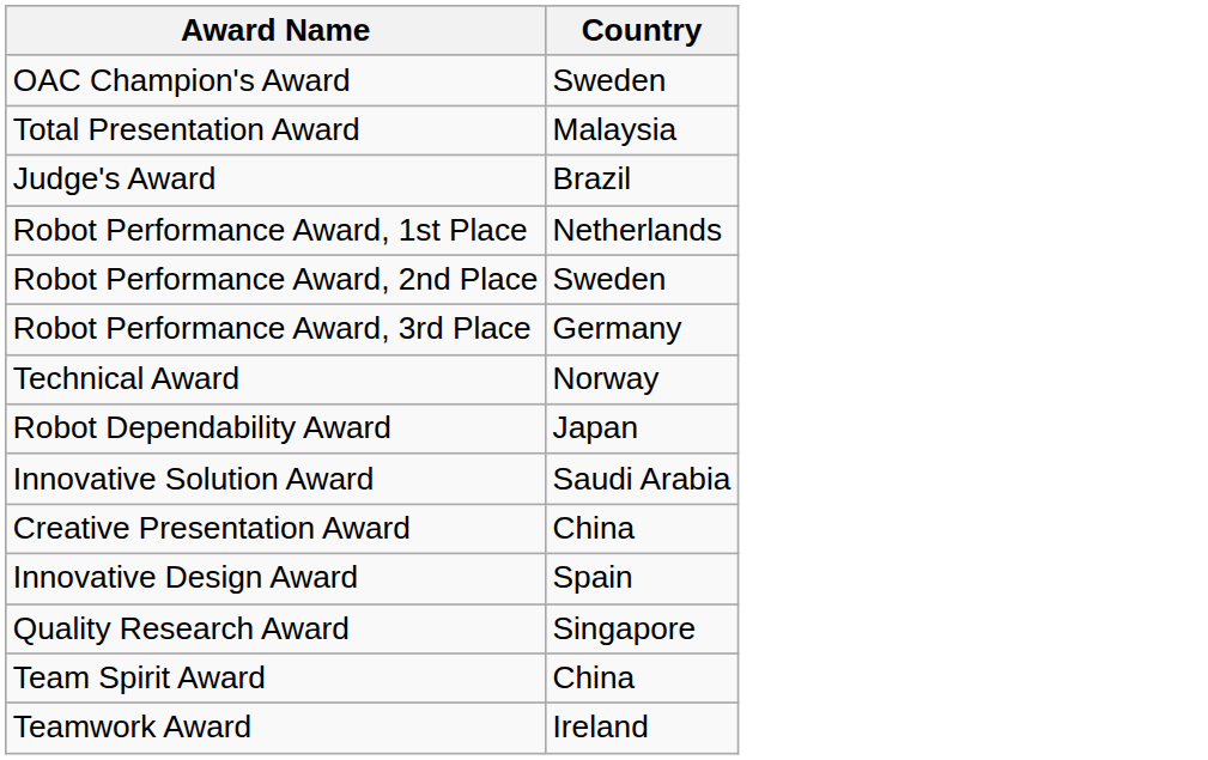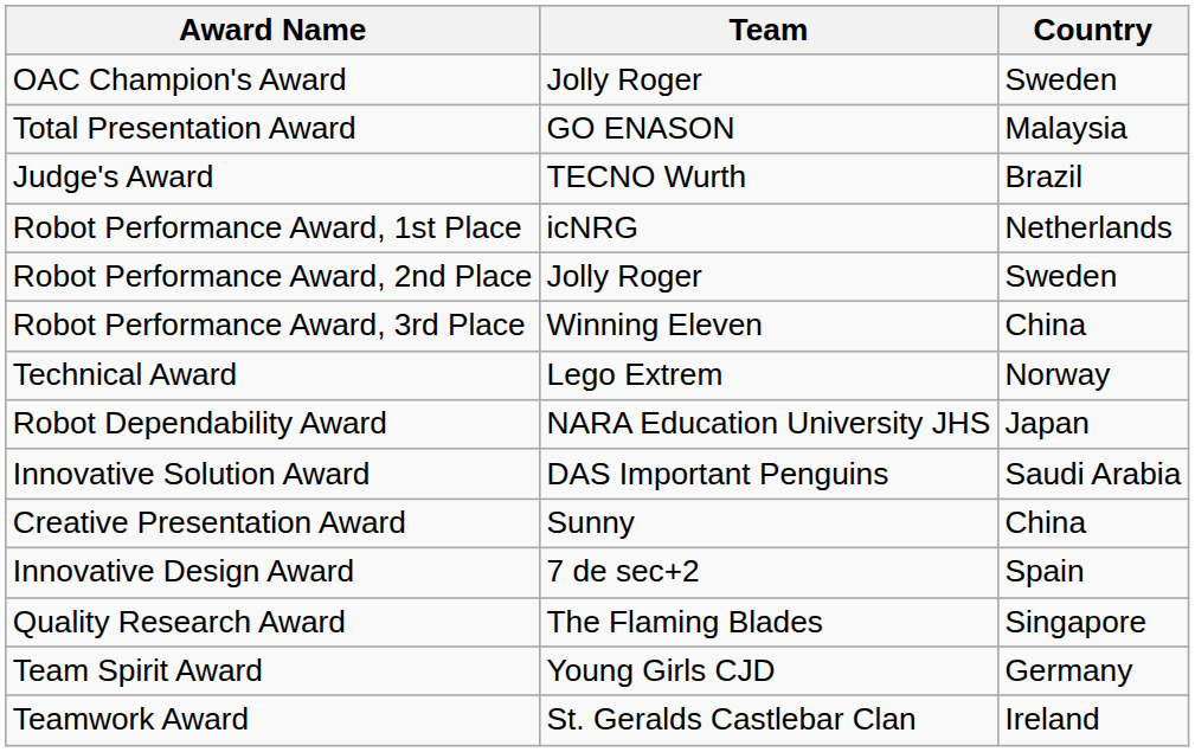 <table class="wikitable">
 <tr>
 <th>Award Name</th>
+<th>Team</th>
 <th>Country</th>
 </tr>
 <tr>
 <td>OAC Champion's Award</td>
+<td>Jolly Roger</td>
 <td>Sweden</td>
 </tr>
 <tr>
 <td>Total Presentation Award</td>
+<td>GO ENASON</td>
 <td>Malaysia</td>
 </tr>
 <tr>
 <td>Judge's Award</td>
+<td>TECNO Wurth</td>
 <td>Brazil</td>
 </tr>
 <tr>
 <td>Robot Performance Award, 1st Place</td>
+<td>icNRG</td>
 <td>Netherlands</td>
 </tr>
 <tr>
 <td>Robot Performance Award, 2nd Place</td>
+<td>Jolly Roger</td>
 <td>Sweden</td>
 </tr>
 <tr>
 <td>Robot Performance Award, 3rd Place</td>
-<td>Germany</td>
+<td>Winning Eleven</td>
+<td>China</td>
 </tr>
 <tr>
 <td>Technical Award</td>
+<td>Lego Extrem</td>
 <td>Norway</td>
 </tr>
 <tr>
 <td>Robot Dependability Award</td>
+<td>NARA Education University JHS</td>
 <td>Japan</td>
 </tr>
 <tr>
 <td>Innovative Solution Award</td>
+<td>DAS Important Penguins</td>
 <td>Saudi Arabia</td>
 </tr>
 <tr>
 <td>Creative Presentation Award</td>
+<td>Sunny</td>
 <td>China</td>
 </tr>
 <tr>
 <td>Innovative Design Award</td>
+<td>7 de sec+2</td>
 <td>Spain</td>
 </tr>
 <tr>
 <td>Quality Research Award</td>
+<td>The Flaming Blades</td>
 <td>Singapore</td>
 </tr>
 <tr>
 <td>Team Spirit Award</td>
-<td>China</td>
+<td>Young Girls CJD</td>
+<td>Germany</td>
 </tr>
 <tr>
 <td>Teamwork Award</td>
+<td>St. Geralds Castlebar Clan</td>
 <td>Ireland</td>
 </tr>
 </table>
